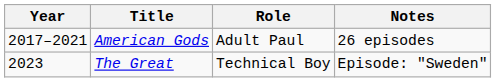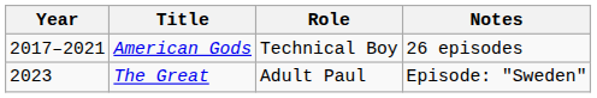 <table class="wikitable sortable">
 <tr>
 <th>Year</th>
 <th>Title</th>
 <th>Role</th>
 <th class="unsortable">Notes</th>
 </tr>
 <tr>
 <td>2017–2021</td>
 <td><em><a href='#'>American Gods</a></em></td>
-<td>Adult Paul</td>
+<td>Technical Boy</td>
 <td>26 episodes</td>
 </tr>
 <tr>
 <td>2023</td>
 <td><em><a href='#'>The Great</a></em></td>
-<td>Technical Boy</td>
+<td>Adult Paul</td>
 <td>Episode: "Sweden"</td>
 </tr>
 </table>
